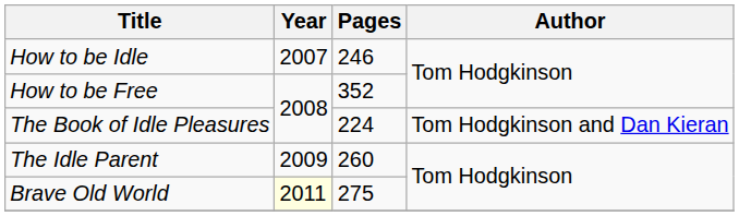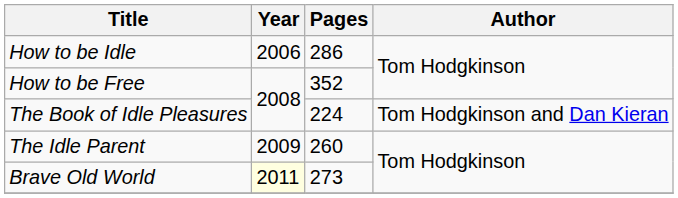 <table class="wikitable sortable">
 <tr>
 <th>Title</th>
 <th>Year</th>
 <th>Pages</th>
 <th>Author</th>
 </tr>
 <tr>
 <td><em>How to be Idle</em></td>
-<td>2007</td>
-<td>246</td>
+<td>2006</td>
+<td>286</td>
 <td rowspan="2">Tom Hodgkinson</td>
 </tr>
 <tr>
 <td><em>How to be Free</em></td>
 <td rowspan="2">2008</td>
 <td>352</td>
 </tr>
 <tr>
 <td><em>The Book of Idle Pleasures</em></td>
 <td>224</td>
 <td>Tom Hodgkinson and <a href='#'>Dan Kieran</a></td>
 </tr>
 <tr>
 <td><em>The Idle Parent</em></td>
 <td>2009</td>
 <td>260</td>
 <td rowspan="2">Tom Hodgkinson</td>
 </tr>
 <tr>
 <td><em>Brave Old World</em></td>
 <td style="background: lightyellow;">2011</td>
-<td>275</td>
+<td>273</td>
 </tr>
 <tr>
 </tr>
 </table>
